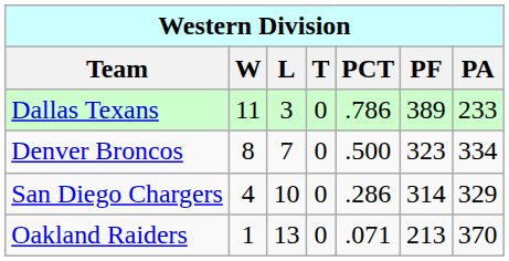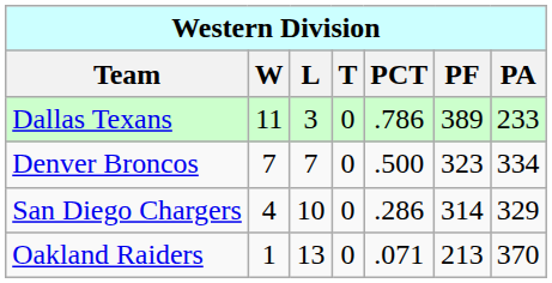 <table class="wikitable" style="text-align:center">
 <tr bgcolor="#ccffff">
 <td colspan="7" align="center"><strong>Western Division</strong></td>
 </tr>
 <tr bgcolor="#efefef">
 <th>Team</th>
 <th>W</th>
 <th>L</th>
 <th>T</th>
 <th>PCT</th>
 <th>PF</th>
 <th>PA</th>
 </tr>
 <tr style="background:#ccffcc">
 <td align="left"><a href='#'>Dallas Texans</a></td>
 <td>11</td>
 <td>3</td>
 <td>0</td>
 <td>.786</td>
 <td>389</td>
 <td>233</td>
 </tr>
 <tr>
 <td align="left"><a href='#'>Denver Broncos</a></td>
-<td>8</td>
+<td>7</td>
 <td>7</td>
 <td>0</td>
 <td>.500</td>
 <td>323</td>
 <td>334</td>
 </tr>
 <tr>
 <td align="left"><a href='#'>San Diego Chargers</a></td>
 <td>4</td>
 <td>10</td>
 <td>0</td>
 <td>.286</td>
 <td>314</td>
 <td>329</td>
 </tr>
 <tr>
 <td align="left"><a href='#'>Oakland Raiders</a></td>
 <td>1</td>
 <td>13</td>
 <td>0</td>
 <td>.071</td>
 <td>213</td>
 <td>370</td>
 </tr>
 </table>
